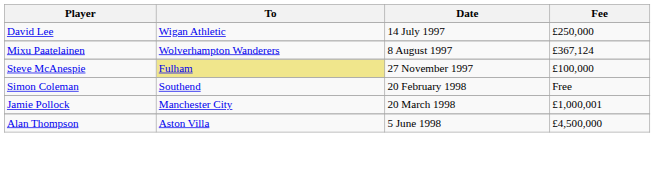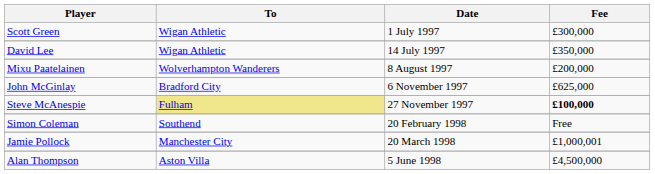 <table class="wikitable sortable" style="text-align:center; font-size:95%;width:70%; text-align:left">
 <tr>
 <th>Player</th>
 <th>To</th>
 <th>Date</th>
 <th>Fee</th>
 </tr>
 <tr --->
+<td> <a href='#'>Scott Green</a></td>
+<td> <a href='#'>Wigan Athletic</a></td>
+<td>1 July 1997</td>
+<td>£300,000</td>
+</tr>
+<tr --->
 </tr>
 <tr --->
 <td> <a href='#'>David Lee</a></td>
 <td> <a href='#'>Wigan Athletic</a></td>
 <td>14 July 1997</td>
-<td>£250,000</td>
+<td>£350,000</td>
 </tr>
 <tr --->
 </tr>
 <tr --->
 <td> <a href='#'>Mixu Paatelainen</a></td>
 <td> <a href='#'>Wolverhampton Wanderers</a></td>
 <td>8 August 1997</td>
-<td>£367,124</td>
+<td>£200,000</td>
 </tr>
 <tr --->
+</tr>
+<tr --->
+<td> <a href='#'>John McGinlay</a></td>
+<td> <a href='#'>Bradford City</a></td>
+<td>6 November 1997</td>
+<td>£625,000</td>
 </tr>
 <tr --->
 </tr>
 <tr --->
 <td> <a href='#'>Steve McAnespie</a></td>
 <td style="background: khaki;"> <a href='#'>Fulham</a></td>
 <td>27 November 1997</td>
-<td>£100,000</td>
+<td><strong>£100,000</strong></td>
 </tr>
 <tr --->
 </tr>
 <tr --->
 <td> <a href='#'>Simon Coleman</a></td>
 <td> <a href='#'>Southend</a></td>
 <td>20 February 1998</td>
 <td>Free</td>
 </tr>
 <tr --->
 </tr>
 <tr --->
 <td> <a href='#'>Jamie Pollock</a></td>
 <td> <a href='#'>Manchester City</a></td>
 <td>20 March 1998</td>
 <td>£1,000,001</td>
 </tr>
 <tr --->
 </tr>
 <tr --->
 <td> <a href='#'>Alan Thompson</a></td>
 <td> <a href='#'>Aston Villa</a></td>
 <td>5 June 1998</td>
 <td>£4,500,000</td>
 </tr>
 </table>
